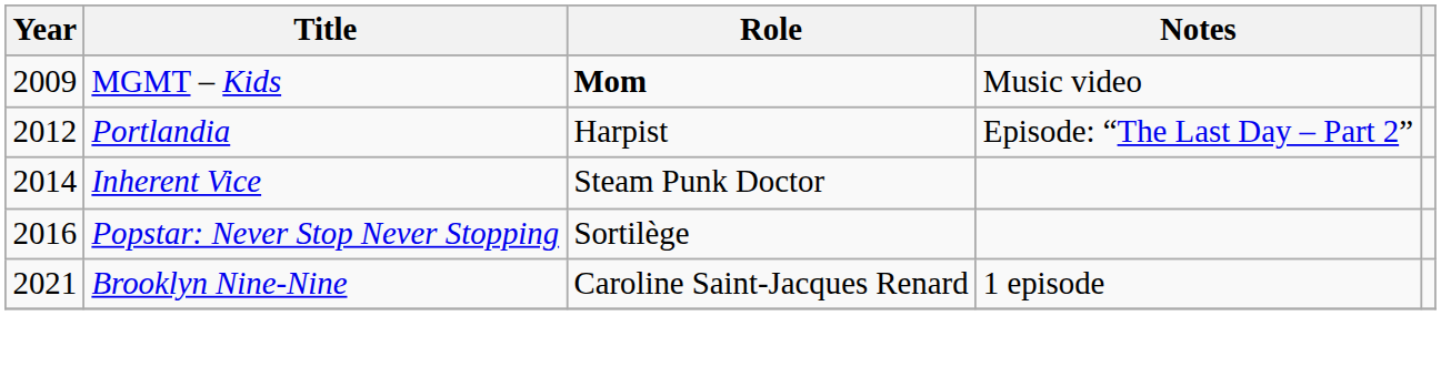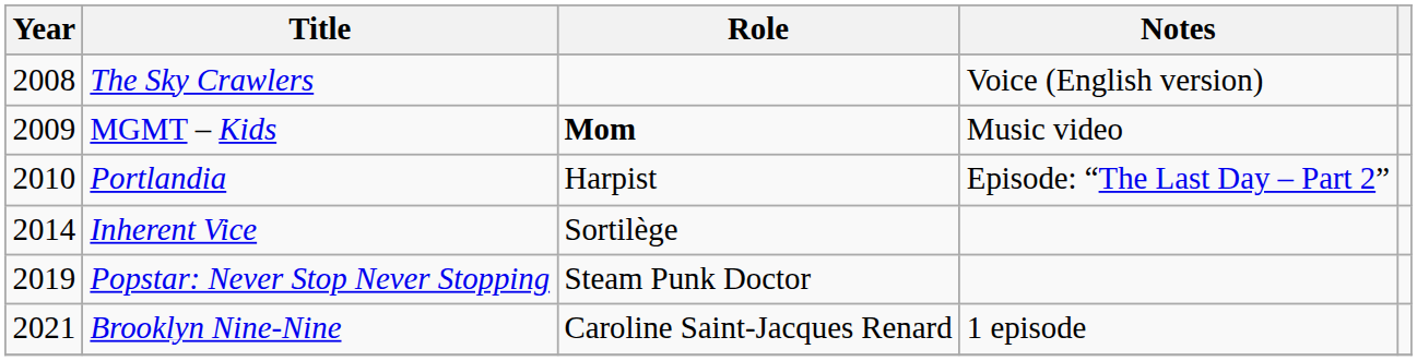 <table class="wikitable sortable">
 <tr>
 <th>Year</th>
 <th>Title</th>
 <th>Role</th>
 <th>Notes</th>
 <th class=unsortable></th>
 </tr>
 <tr>
+<td>2008</td>
+<td><em><a href='#'>The Sky Crawlers</a></em></td>
+<td></td>
+<td>Voice (English version)</td>
+<td align=center></td>
+</tr>
+<tr>
 <td>2009</td>
 <td><a href='#'>MGMT</a> – <em><a href='#'>Kids</a></em></td>
 <td><strong>Mom</strong></td>
 <td>Music video</td>
 <td align=center></td>
 </tr>
 <tr>
-<td>2012</td>
+<td>2010</td>
 <td><em><a href='#'>Portlandia</a></em></td>
 <td>Harpist</td>
 <td>Episode: “<a href='#'>The Last Day – Part 2</a>”</td>
 <td align=center></td>
 </tr>
 <tr>
 <td>2014</td>
 <td><em><a href='#'>Inherent Vice</a></em></td>
-<td>Steam Punk Doctor</td>
+<td>Sortilège</td>
 <td></td>
 <td align=center></td>
 </tr>
 <tr>
-<td>2016</td>
+<td>2019</td>
 <td><em><a href='#'>Popstar: Never Stop Never Stopping</a></em></td>
-<td>Sortilège</td>
+<td>Steam Punk Doctor</td>
 <td></td>
 <td align=center></td>
 </tr>
 <tr>
 <td>2021</td>
 <td><em><a href='#'>Brooklyn Nine-Nine</a></em></td>
 <td>Caroline Saint-Jacques Renard</td>
 <td>1 episode</td>
 <td align=center></td>
 </tr>
 <tr>
 </tr>
 </table>
